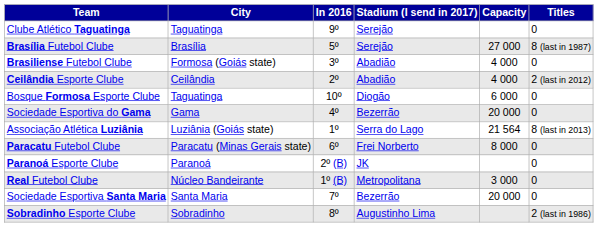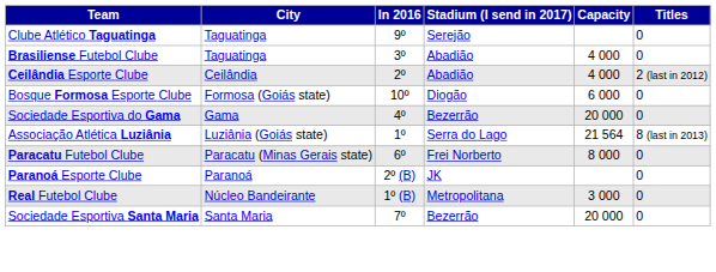 <table border="0,95" cellpadding="2" style="border-collapse: collapse;" class="wikitable sortable">
 <tr>
 <th style="background: #009; color: #fff;">Team</th>
 <th style="background: #009; color: #fff;">City</th>
 <th style="background: #009; color: #fff;">In 2016</th>
 <th style="background: #009; color: #fff;">Stadium (I send in 2017)</th>
 <th style="background: #009; color: #fff;">Capacity</th>
 <th style="background: #009; color: #fff;">Titles</th>
 </tr>
 <tr style="background:#FFFFFF;">
 <td><a href='#'>Clube Atlético <strong>Taguatinga</strong></a></td>
 <td><a href='#'>Taguatinga</a></td>
 <td align="center">9º</td>
 <td><a href='#'>Serejão</a></td>
 <td align="center"></td>
 <td>0</td>
 </tr>
-<tr style="background:#e9e9e9; color:black">
-<td><a href='#'><strong>Brasília</strong> Futebol Clube</a></td>
-<td><a href='#'>Brasília</a></td>
-<td align="center">5º</td>
-<td><a href='#'>Serejão</a></td>
-<td align="center">27 000</td>
-<td>8 <small>(last in 1987)</small></td>
-</tr>
 <tr style="background:#FFFFFF;">
 <td><a href='#'><strong>Brasiliense</strong> Futebol Clube</a></td>
-<td><a href='#'>Formosa</a> (<a href='#'>Goiás</a> state)</td>
+<td><a href='#'>Taguatinga</a></td>
 <td align="center">3º</td>
 <td><a href='#'>Abadião</a></td>
 <td align="center">4 000</td>
 <td>0</td>
 </tr>
 <tr style="background:#e9e9e9; color:black">
 <td><a href='#'><strong>Ceilândia</strong> Esporte Clube</a></td>
 <td><a href='#'>Ceilândia</a></td>
 <td align="center">2º</td>
 <td><a href='#'>Abadião</a></td>
 <td align="center">4 000</td>
 <td>2 <small>(last in 2012)</small></td>
 </tr>
 <tr style="background:#FFFFFF;">
 <td><a href='#'>Bosque <strong>Formosa</strong> Esporte Clube</a></td>
-<td><a href='#'>Taguatinga</a></td>
+<td><a href='#'>Formosa</a> (<a href='#'>Goiás</a> state)</td>
 <td align="center">10º</td>
 <td><a href='#'>Diogão</a></td>
 <td align="center">6 000</td>
 <td>0</td>
 </tr>
 <tr style="background:#e9e9e9; color:black">
 <td><a href='#'>Sociedade Esportiva do <strong>Gama</strong></a></td>
 <td><a href='#'>Gama</a></td>
 <td align="center">4º</td>
 <td><a href='#'>Bezerrão</a></td>
 <td align="center">20 000</td>
 <td>0</td>
 </tr>
 <tr style="background:#FFFFFF;">
 <td><a href='#'>Associação Atlética <strong>Luziânia</strong></a></td>
 <td><a href='#'>Luziânia</a> (<a href='#'>Goiás</a> state)</td>
 <td align="center">1º</td>
 <td><a href='#'>Serra do Lago</a></td>
 <td align="center">21 564</td>
 <td>8 <small>(last in 2013)</small></td>
 </tr>
 <tr style="background:#e9e9e9; color:black">
 <td><a href='#'><strong>Paracatu</strong> Futebol Clube</a></td>
 <td><a href='#'>Paracatu</a> (<a href='#'>Minas Gerais</a> state)</td>
 <td align="center">6º</td>
 <td><a href='#'>Frei Norberto</a></td>
 <td align="center">8 000</td>
 <td>0</td>
 </tr>
 <tr style="background:#FFFFFF;">
 <td><a href='#'><strong>Paranoá</strong> Esporte Clube</a></td>
 <td><a href='#'>Paranoá</a></td>
 <td align="center">2º <a href='#'>(B)</a></td>
 <td><a href='#'>JK</a></td>
 <td align="center"></td>
 <td>0</td>
 </tr>
 <tr style="background:#e9e9e9; color:black">
 <td><a href='#'><strong>Real</strong> Futebol Clube</a></td>
 <td><a href='#'>Núcleo Bandeirante</a></td>
 <td align="center">1º <a href='#'>(B)</a></td>
 <td><a href='#'>Metropolitana</a></td>
 <td align="center">3 000</td>
 <td>0</td>
 </tr>
 <tr style="background:#FFFFFF;">
 <td><a href='#'>Sociedade Esportiva <strong>Santa Maria</strong></a></td>
 <td><a href='#'>Santa Maria</a></td>
 <td align="center">7º</td>
 <td><a href='#'>Bezerrão</a></td>
 <td align="center">20 000</td>
 <td>0</td>
 </tr>
-<tr style="background:#e9e9e9; color:black">
-<td><a href='#'><strong>Sobradinho</strong> Esporte Clube</a></td>
-<td><a href='#'>Sobradinho</a></td>
-<td align="center">8º</td>
-<td><a href='#'>Augustinho Lima</a></td>
-<td align="center"></td>
-<td>2 <small>(last in 1986)</small></td>
-</tr>
 </table>
